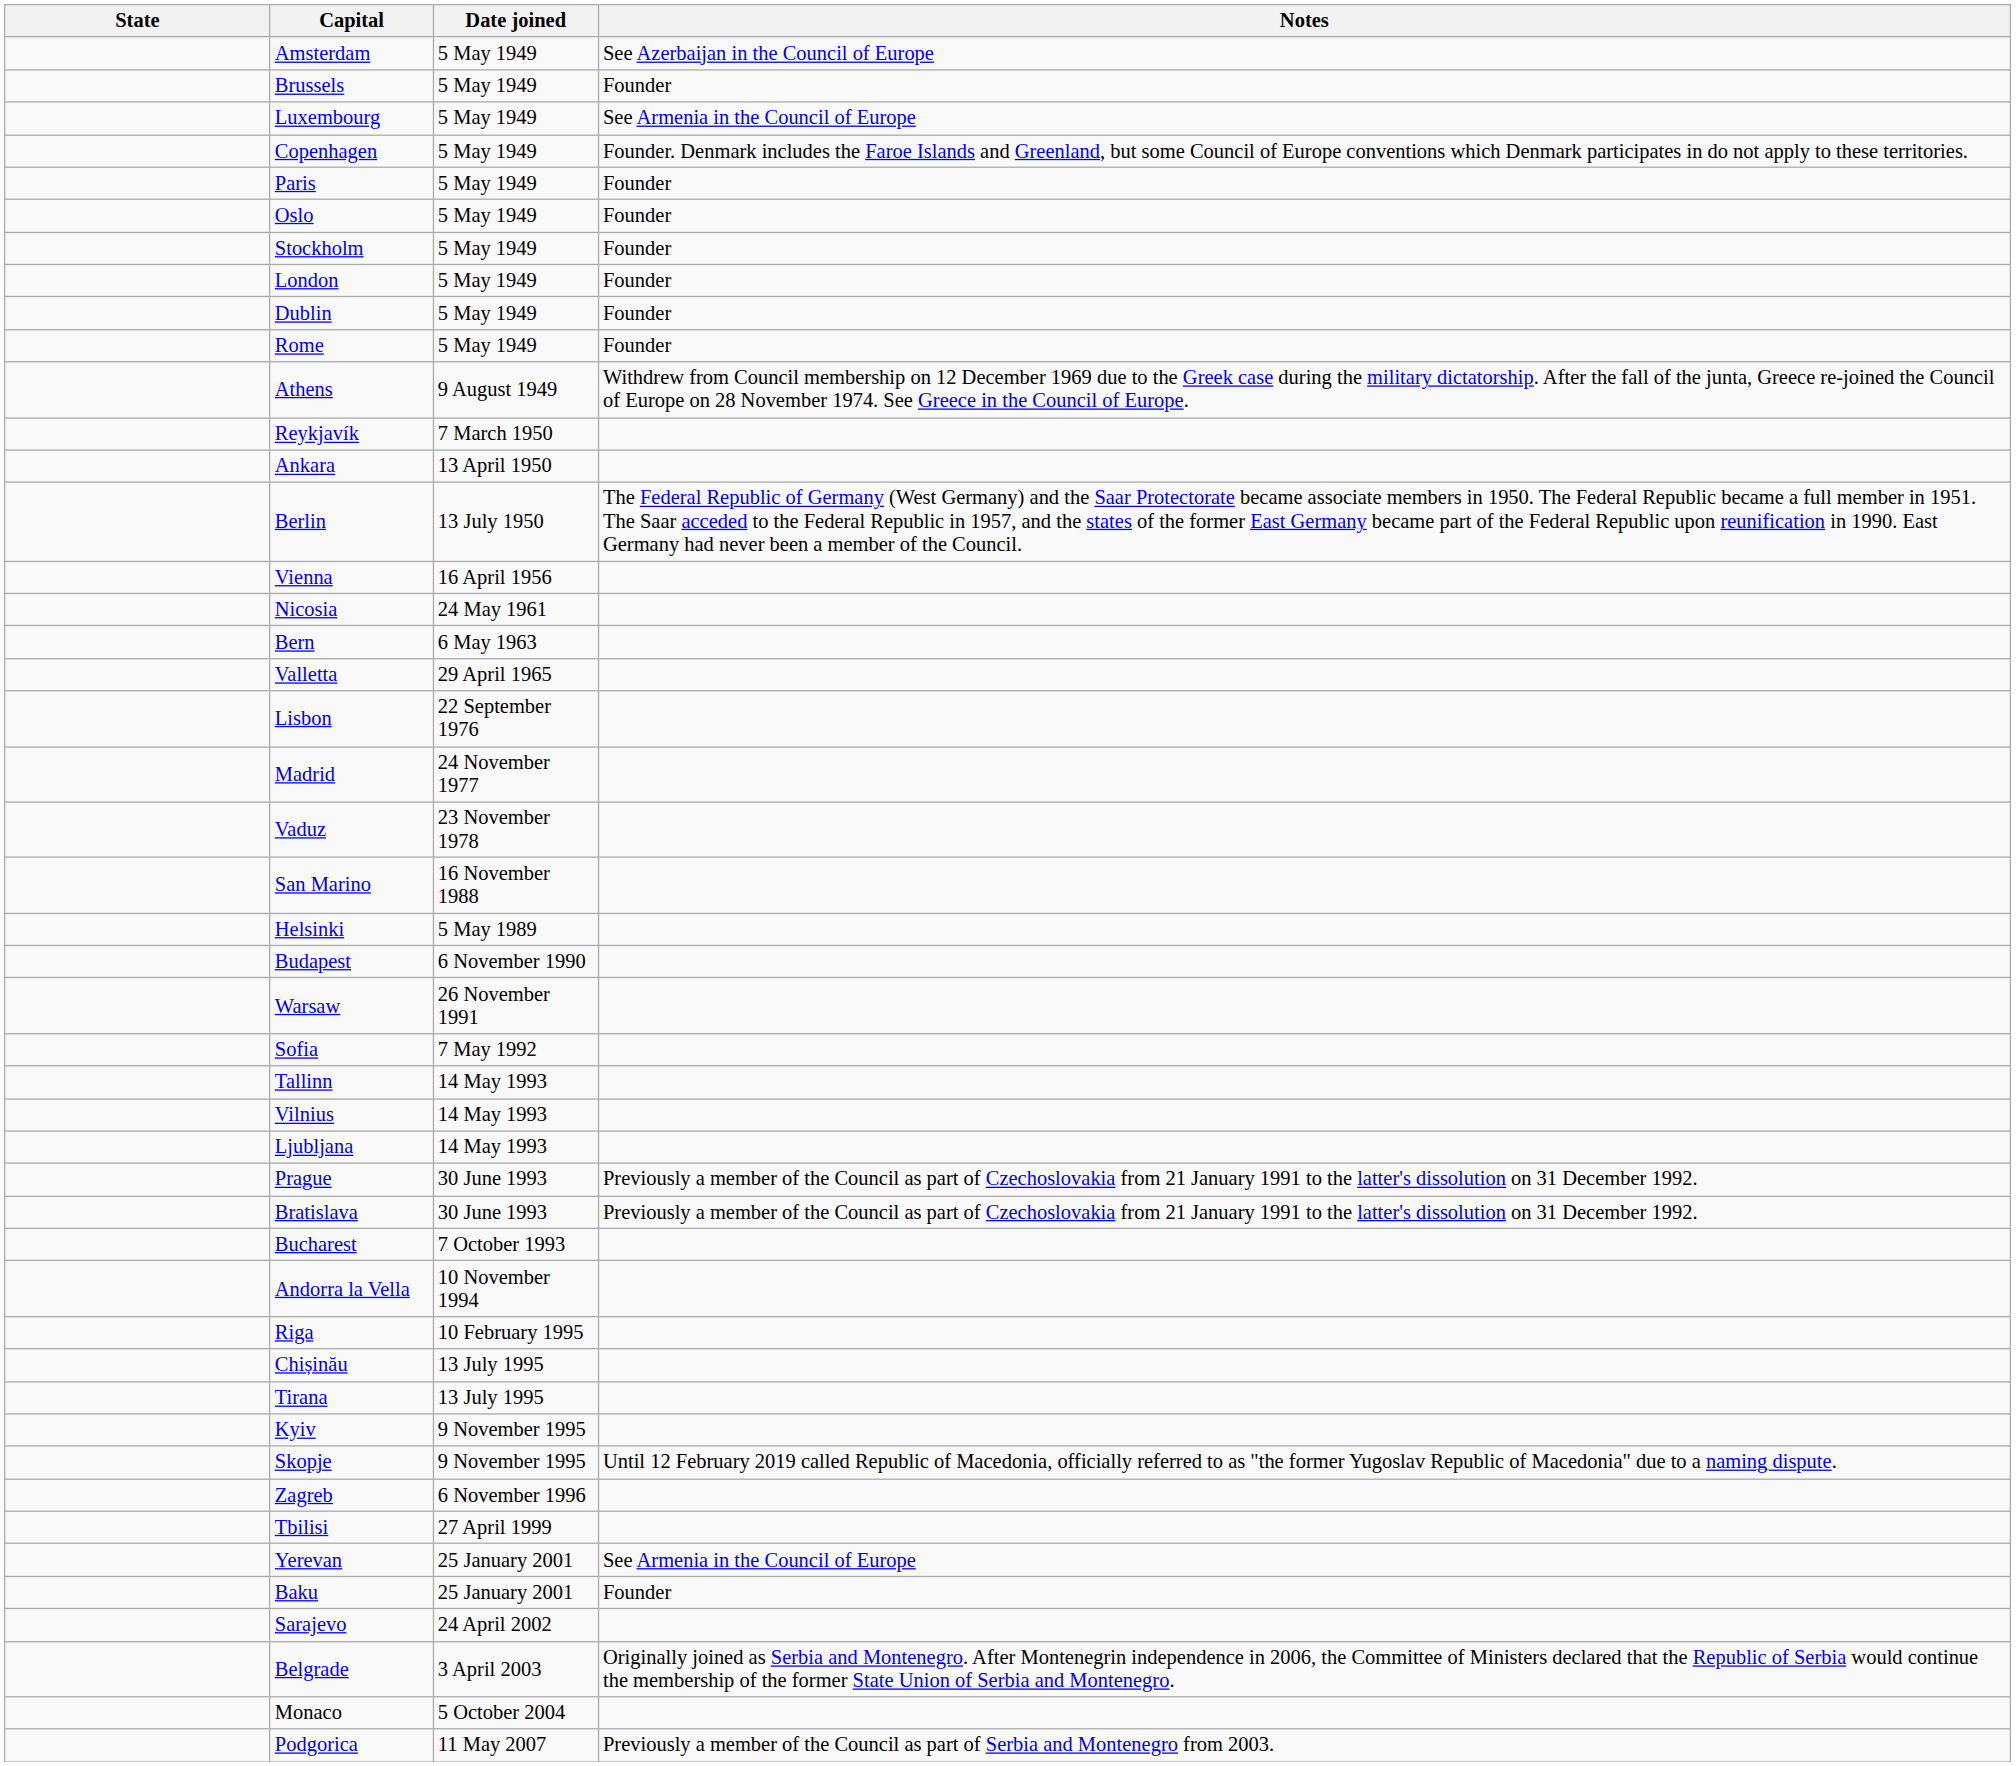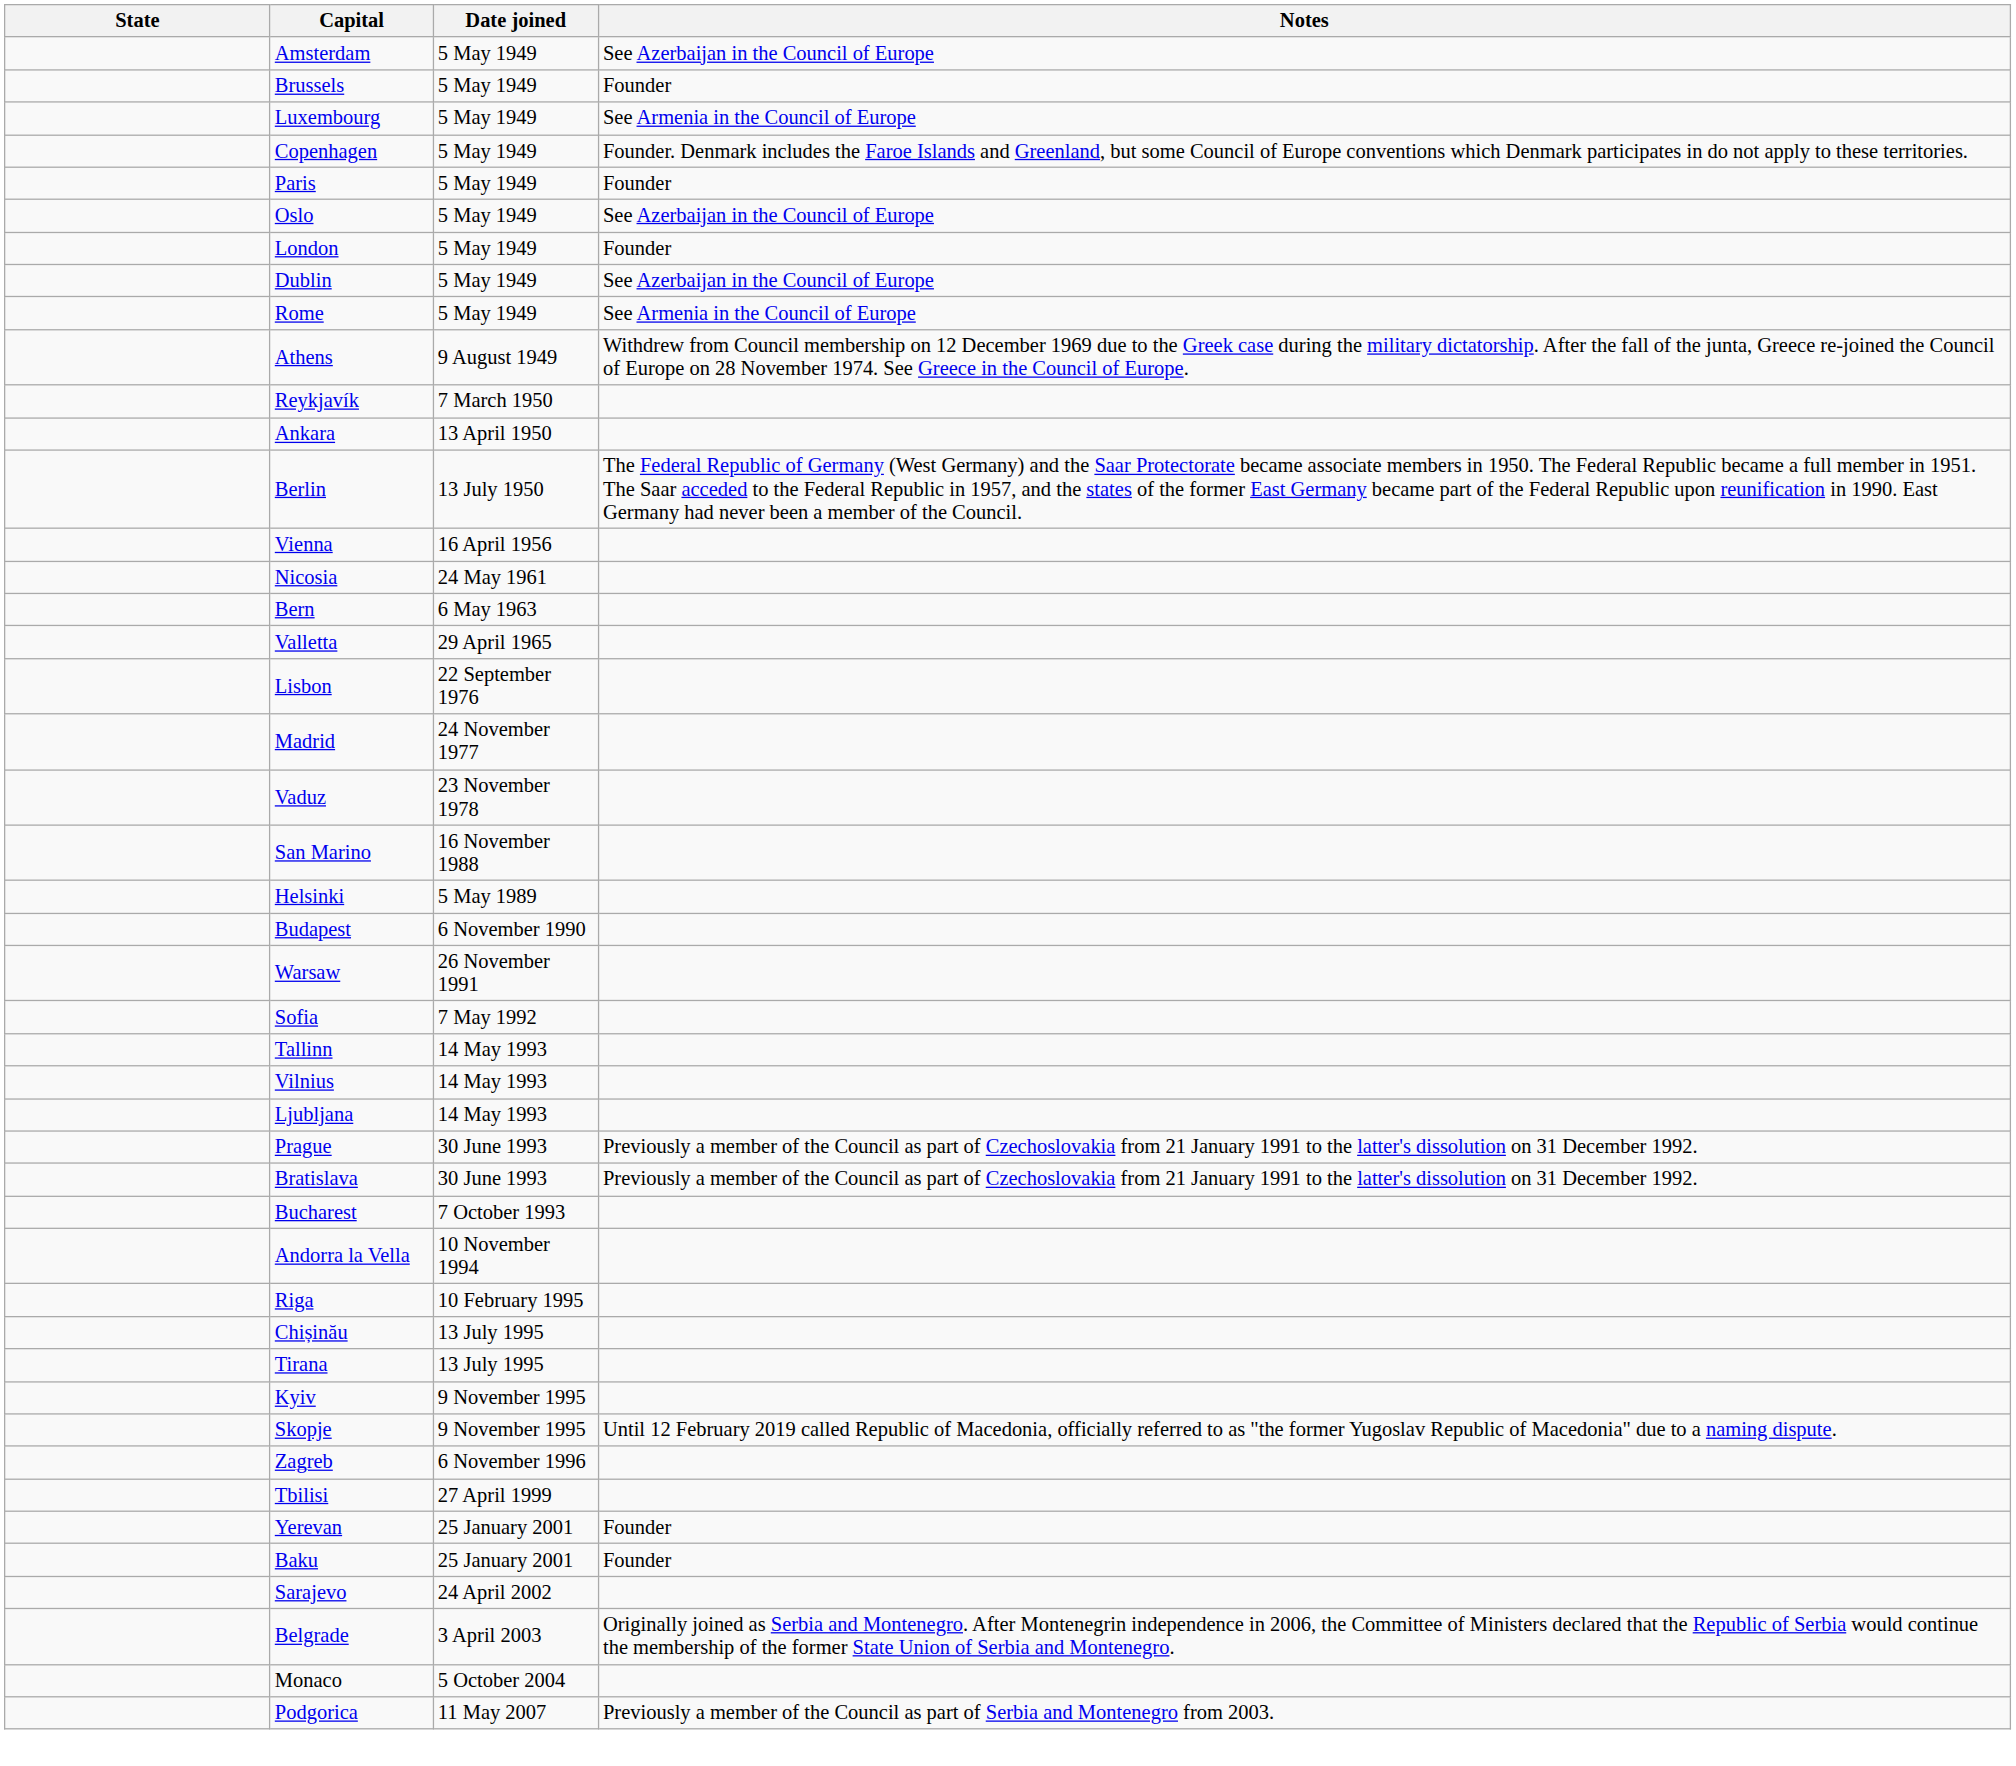 <table class="sortable wikitable">
 <tr>
 <th style="min-width:200px;">State</th>
 <th style="min-width:120px;">Capital</th>
 <th style="min-width:120px;">Date joined</th>
 <th style="min-width:300px;">Notes</th>
 </tr>
 <tr>
 <td></td>
 <td><a href='#'>Amsterdam</a></td>
 <td>5 May 1949</td>
 <td>See <a href='#'>Azerbaijan in the Council of Europe</a></td>
 </tr>
 <tr>
 <td></td>
 <td><a href='#'>Brussels</a></td>
 <td>5 May 1949</td>
 <td>Founder</td>
 </tr>
 <tr>
 <td></td>
 <td><a href='#'>Luxembourg</a></td>
 <td>5 May 1949</td>
 <td>See <a href='#'>Armenia in the Council of Europe</a></td>
 </tr>
 <tr>
 <td></td>
 <td><a href='#'>Copenhagen</a></td>
 <td>5 May 1949</td>
 <td>Founder. Denmark includes the <a href='#'>Faroe Islands</a> and <a href='#'>Greenland</a>, but some Council of Europe conventions which Denmark participates in do not apply to these territories.</td>
 </tr>
 <tr>
 <td></td>
 <td><a href='#'>Paris</a></td>
 <td>5 May 1949</td>
 <td>Founder</td>
 </tr>
 <tr>
 <td></td>
 <td><a href='#'>Oslo</a></td>
 <td>5 May 1949</td>
-<td>Founder</td>
-</tr>
-<tr>
-<td></td>
-<td><a href='#'>Stockholm</a></td>
-<td>5 May 1949</td>
-<td>Founder</td>
+<td>See <a href='#'>Azerbaijan in the Council of Europe</a></td>
 </tr>
 <tr>
 <td></td>
 <td><a href='#'>London</a></td>
 <td>5 May 1949</td>
 <td>Founder</td>
 </tr>
 <tr>
 <td></td>
 <td><a href='#'>Dublin</a></td>
 <td>5 May 1949</td>
-<td>Founder</td>
+<td>See <a href='#'>Azerbaijan in the Council of Europe</a></td>
 </tr>
 <tr>
 <td></td>
 <td><a href='#'>Rome</a></td>
 <td>5 May 1949</td>
-<td>Founder</td>
+<td>See <a href='#'>Armenia in the Council of Europe</a></td>
 </tr>
 <tr>
 <td></td>
 <td><a href='#'>Athens</a></td>
 <td>9 August 1949</td>
 <td>Withdrew from Council membership on 12 December 1969 due to the <a href='#'>Greek case</a> during the <a href='#'>military dictatorship</a>. After the fall of the junta, Greece re-joined the Council of Europe on 28 November 1974. See <a href='#'>Greece in the Council of Europe</a>.</td>
 </tr>
 <tr>
 <td></td>
 <td><a href='#'>Reykjavík</a></td>
 <td>7 March 1950</td>
 <td></td>
 </tr>
 <tr>
 <td></td>
 <td><a href='#'>Ankara</a></td>
 <td>13 April 1950</td>
 <td></td>
 </tr>
 <tr>
 <td></td>
 <td><a href='#'>Berlin</a></td>
 <td>13 July 1950</td>
 <td>The <a href='#'>Federal Republic of Germany</a> (West Germany) and the <a href='#'>Saar Protectorate</a> became associate members in 1950. The Federal Republic became a full member in 1951. The Saar <a href='#'>acceded</a> to the Federal Republic in 1957, and the <a href='#'>states</a> of the former <a href='#'>East Germany</a> became part of the Federal Republic upon <a href='#'>reunification</a> in 1990. East Germany had never been a member of the Council.</td>
 </tr>
 <tr>
 <td></td>
 <td><a href='#'>Vienna</a></td>
 <td>16 April 1956</td>
 <td></td>
 </tr>
 <tr>
 <td></td>
 <td><a href='#'>Nicosia</a></td>
 <td>24 May 1961</td>
 <td></td>
 </tr>
 <tr>
 <td></td>
 <td><a href='#'>Bern</a></td>
 <td>6 May 1963</td>
 <td></td>
 </tr>
 <tr>
 <td></td>
 <td><a href='#'>Valletta</a></td>
 <td>29 April 1965</td>
 <td></td>
 </tr>
 <tr>
 <td></td>
 <td><a href='#'>Lisbon</a></td>
 <td>22 September 1976</td>
 <td></td>
 </tr>
 <tr>
 <td></td>
 <td><a href='#'>Madrid</a></td>
 <td>24 November 1977</td>
 <td></td>
 </tr>
 <tr>
 <td></td>
 <td><a href='#'>Vaduz</a></td>
 <td>23 November 1978</td>
 <td></td>
 </tr>
 <tr>
 <td></td>
 <td><a href='#'>San Marino</a></td>
 <td>16 November 1988</td>
 <td></td>
 </tr>
 <tr>
 <td></td>
 <td><a href='#'>Helsinki</a></td>
 <td>5 May 1989</td>
 <td></td>
 </tr>
 <tr>
 <td></td>
 <td><a href='#'>Budapest</a></td>
 <td>6 November 1990</td>
 <td></td>
 </tr>
 <tr>
 <td></td>
 <td><a href='#'>Warsaw</a></td>
 <td>26 November 1991</td>
 <td></td>
 </tr>
 <tr>
 <td></td>
 <td><a href='#'>Sofia</a></td>
 <td>7 May 1992</td>
 <td></td>
 </tr>
 <tr>
 <td></td>
 <td><a href='#'>Tallinn</a></td>
 <td>14 May 1993</td>
 <td></td>
 </tr>
 <tr>
 <td></td>
 <td><a href='#'>Vilnius</a></td>
 <td>14 May 1993</td>
 <td></td>
 </tr>
 <tr>
 <td></td>
 <td><a href='#'>Ljubljana</a></td>
 <td>14 May 1993</td>
 <td></td>
 </tr>
 <tr>
 <td></td>
 <td><a href='#'>Prague</a></td>
 <td>30 June 1993</td>
 <td>Previously a member of the Council as part of <a href='#'>Czechoslovakia</a> from 21 January 1991 to the <a href='#'>latter's dissolution</a> on 31 December 1992.</td>
 </tr>
 <tr>
 <td></td>
 <td><a href='#'>Bratislava</a></td>
 <td>30 June 1993</td>
 <td>Previously a member of the Council as part of <a href='#'>Czechoslovakia</a> from 21 January 1991 to the <a href='#'>latter's dissolution</a> on 31 December 1992.</td>
 </tr>
 <tr>
 <td></td>
 <td><a href='#'>Bucharest</a></td>
 <td>7 October 1993</td>
 <td></td>
 </tr>
 <tr>
 <td></td>
 <td><a href='#'>Andorra la Vella</a></td>
 <td>10 November 1994</td>
 <td></td>
 </tr>
 <tr>
 <td></td>
 <td><a href='#'>Riga</a></td>
 <td>10 February 1995</td>
 <td></td>
 </tr>
 <tr>
 <td></td>
 <td><a href='#'>Chișinău</a></td>
 <td>13 July 1995</td>
 <td></td>
 </tr>
 <tr>
 <td></td>
 <td><a href='#'>Tirana</a></td>
 <td>13 July 1995</td>
 <td></td>
 </tr>
 <tr>
 <td></td>
 <td><a href='#'>Kyiv</a></td>
 <td>9 November 1995</td>
 <td></td>
 </tr>
 <tr>
 <td></td>
 <td><a href='#'>Skopje</a></td>
 <td>9 November 1995</td>
 <td>Until 12 February 2019 called Republic of Macedonia, officially referred to as "the former Yugoslav Republic of Macedonia" due to a <a href='#'>naming dispute</a>.</td>
 </tr>
 <tr>
 <td></td>
 <td><a href='#'>Zagreb</a></td>
 <td>6 November 1996</td>
 <td></td>
 </tr>
 <tr>
 <td></td>
 <td><a href='#'>Tbilisi</a></td>
 <td>27 April 1999</td>
 <td></td>
 </tr>
 <tr>
 <td></td>
 <td><a href='#'>Yerevan</a></td>
 <td>25 January 2001</td>
-<td>See <a href='#'>Armenia in the Council of Europe</a></td>
+<td>Founder</td>
 </tr>
 <tr>
 <td></td>
 <td><a href='#'>Baku</a></td>
 <td>25 January 2001</td>
 <td>Founder</td>
 </tr>
 <tr>
 <td></td>
 <td><a href='#'>Sarajevo</a></td>
 <td>24 April 2002</td>
 <td></td>
 </tr>
 <tr>
 <td></td>
 <td><a href='#'>Belgrade</a></td>
 <td>3 April 2003</td>
 <td>Originally joined as <a href='#'>Serbia and Montenegro</a>. After Montenegrin independence in 2006, the Committee of Ministers declared that the <a href='#'>Republic of Serbia</a> would continue the membership of the former <a href='#'>State Union of Serbia and Montenegro</a>.</td>
 </tr>
 <tr>
 <td></td>
 <td>Monaco</td>
 <td>5 October 2004</td>
 <td></td>
 </tr>
 <tr>
 <td></td>
 <td><a href='#'>Podgorica</a></td>
 <td>11 May 2007</td>
 <td>Previously a member of the Council as part of <a href='#'>Serbia and Montenegro</a> from 2003.</td>
 </tr>
 </table>
